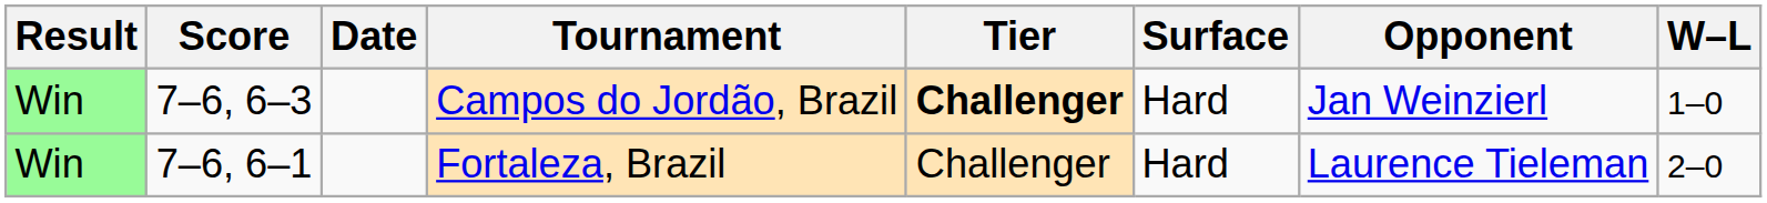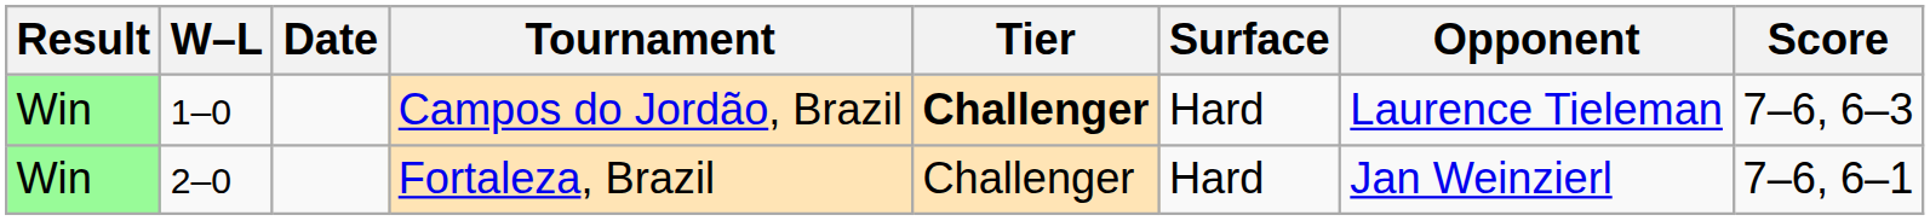 <table class="sortable wikitable">
 <tr>
 <th>Result</th>
-<th class="unsortable">Score</th>
+<th class="unsortable">W–L</th>
 <th>Date</th>
 <th>Tournament</th>
 <th>Tier</th>
 <th>Surface</th>
 <th>Opponent</th>
-<th class="unsortable">W–L</th>
+<th class="unsortable">Score</th>
 </tr>
 <tr>
 <td style="background:#98fb98;">Win</td>
-<td>7–6, 6–3</td>
+<td><small>1–0</small></td>
 <td></td>
 <td style="background:moccasin;"><a href='#'>Campos do Jordão</a>, Brazil</td>
 <td style="background:moccasin;"><strong>Challenger</strong></td>
 <td>Hard</td>
-<td> <a href='#'>Jan Weinzierl</a></td>
-<td><small>1–0</small></td>
+<td> <a href='#'>Laurence Tieleman</a></td>
+<td>7–6, 6–3</td>
 </tr>
 <tr>
 <td style="background:#98fb98;">Win</td>
-<td>7–6, 6–1</td>
+<td><small>2–0</small></td>
 <td></td>
 <td style="background:moccasin;"><a href='#'>Fortaleza</a>, Brazil</td>
 <td style="background:moccasin;">Challenger</td>
 <td>Hard</td>
-<td> <a href='#'>Laurence Tieleman</a></td>
-<td><small>2–0</small></td>
+<td> <a href='#'>Jan Weinzierl</a></td>
+<td>7–6, 6–1</td>
 </tr>
 </table>
